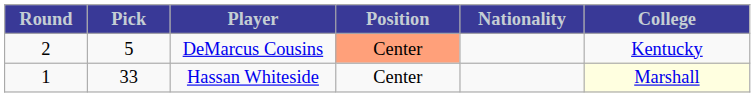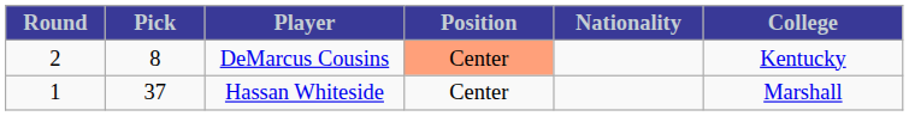 <table class="wikitable sortable sortable">
 <tr>
 <th style="background:#393997; color:#c5ced4" width="10%">Round</th>
 <th style="background:#393997; color:#c5ced4" width="10%">Pick</th>
 <th style="background:#393997; color:#c5ced4" width="20%">Player</th>
 <th style="background:#393997; color:#c5ced4" width="15%">Position</th>
 <th style="background:#393997; color:#c5ced4" width="15%">Nationality</th>
 <th style="background:#393997; color:#c5ced4" width="20%">College</th>
 </tr>
 <tr style="text-align: center">
 <td>2</td>
-<td>5</td>
+<td>8</td>
 <td><a href='#'>DeMarcus Cousins</a></td>
 <td style="background: lightsalmon;">Center</td>
 <td></td>
 <td><a href='#'>Kentucky</a></td>
 </tr>
 <tr style="text-align: center">
 <td>1</td>
-<td>33</td>
+<td>37</td>
 <td><a href='#'>Hassan Whiteside</a></td>
 <td>Center</td>
 <td></td>
-<td style="background: lightyellow;"><a href='#'>Marshall</a></td>
+<td><a href='#'>Marshall</a></td>
 </tr>
 </table>
